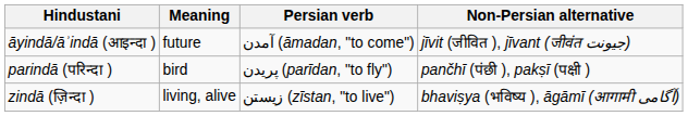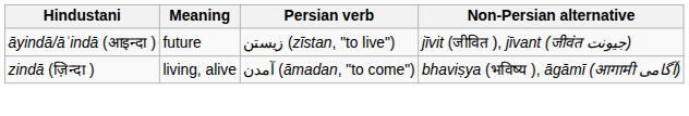 <table class="wikitable">
 <tr>
 <th>Hindustani</th>
 <th>Meaning</th>
 <th>Persian verb</th>
 <th>Non-Persian alternative</th>
 </tr>
 <tr>
 <td><em>āyindā/āʾindā</em> (आइन्दा )</td>
 <td>future</td>
-<td>آمدن (<em>āmadan</em>, "to come")</td>
+<td>زیستن (<em>zīstan</em>, "to live")</td>
 <td><em>jīvit</em> (जीवित ), <em>jīvant (जीवंत جیونت)</em></td>
-</tr>
-<tr>
-<td><em>parindā</em> (परिन्दा )</td>
-<td>bird</td>
-<td>پریدن (<em>parīdan</em>, "to fly")</td>
-<td><em>pančhī</em> (पंछी ), <em>pakṣī</em> (पक्षी )</td>
 </tr>
 <tr>
 <td><em>zindā</em> (ज़िन्दा )</td>
 <td>living, alive</td>
-<td>زیستن (<em>zīstan</em>, "to live")</td>
+<td>آمدن (<em>āmadan</em>, "to come")</td>
 <td><em>bhaviṣya</em> (भविष्य ), <em>āgāmī (आगामी آگامی)</em></td>
 </tr>
 </table>
